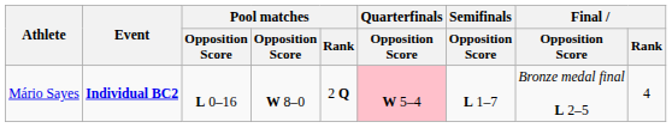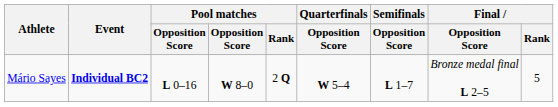 <table class=wikitable style="font-size:90%">
 <tr>
 <th rowspan="2">Athlete</th>
 <th rowspan="2">Event</th>
 <th colspan="3">Pool matches</th>
 <th>Quarterfinals</th>
 <th>Semifinals</th>
 <th colspan=2>Final / </th>
 </tr>
 <tr style="font-size:95%">
 <th>Opposition<br>Score</th>
 <th>Opposition<br>Score</th>
 <th>Rank</th>
 <th>Opposition<br>Score</th>
 <th>Opposition<br>Score</th>
 <th>Opposition<br>Score</th>
 <th>Rank</th>
 </tr>
 <tr align=center>
 <td align=left><a href='#'>Mário Sayes</a></td>
 <td align=left><strong><a href='#'>Individual BC2</a></strong></td>
 <td><br><strong>L</strong> 0–16</td>
 <td><br><strong>W</strong> 8–0</td>
 <td>2 <strong>Q</strong></td>
-<td style="background: pink;"><br><strong>W</strong> 5–4</td>
+<td><br><strong>W</strong> 5–4</td>
 <td><br><strong>L</strong> 1–7</td>
 <td><em>Bronze medal final</em><br><br><strong>L</strong> 2–5</td>
-<td>4</td>
+<td>5</td>
 </tr>
 </table>
